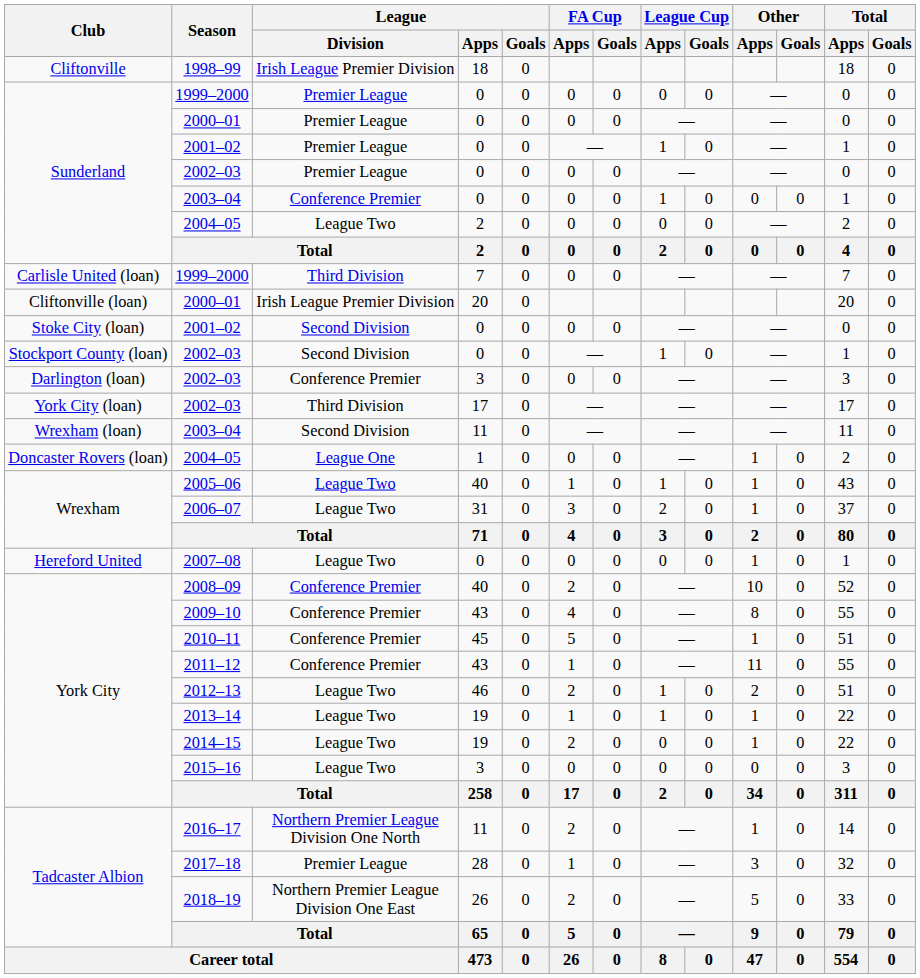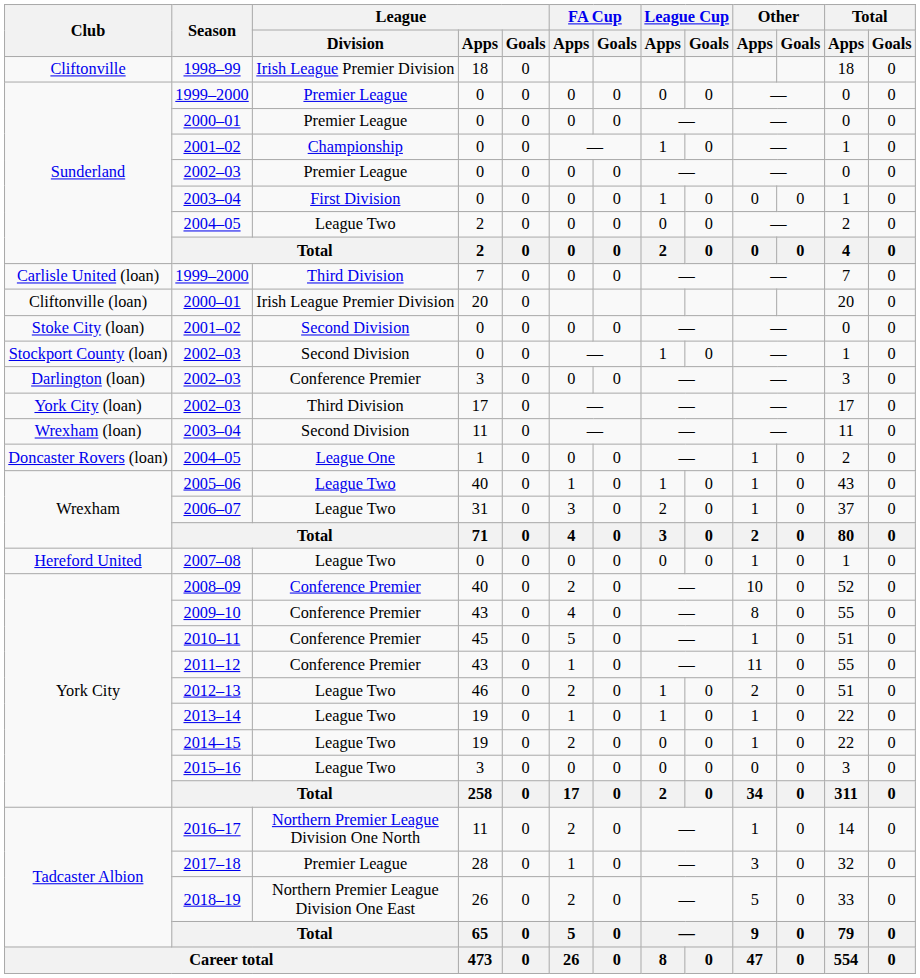 <table class=wikitable style=text-align:center>
 <tr>
 <th rowspan=2>Club</th>
 <th rowspan=2>Season</th>
 <th colspan=3>League</th>
 <th colspan=2><a href='#'>FA Cup</a></th>
 <th colspan=2><a href='#'>League Cup</a></th>
 <th colspan=2>Other</th>
 <th colspan=2>Total</th>
 </tr>
 <tr>
 <th>Division</th>
 <th>Apps</th>
 <th>Goals</th>
 <th>Apps</th>
 <th>Goals</th>
 <th>Apps</th>
 <th>Goals</th>
 <th>Apps</th>
 <th>Goals</th>
 <th>Apps</th>
 <th>Goals</th>
 </tr>
 <tr>
 <td><a href='#'>Cliftonville</a></td>
 <td><a href='#'>1998–99</a></td>
 <td><a href='#'>Irish League</a> Premier Division</td>
 <td>18</td>
 <td>0</td>
 <td></td>
 <td></td>
 <td></td>
 <td></td>
 <td></td>
 <td></td>
 <td>18</td>
 <td>0</td>
 </tr>
 <tr>
 <td rowspan=7><a href='#'>Sunderland</a></td>
 <td><a href='#'>1999–2000</a></td>
 <td><a href='#'>Premier League</a></td>
 <td>0</td>
 <td>0</td>
 <td>0</td>
 <td>0</td>
 <td>0</td>
 <td>0</td>
 <td colspan=2>—</td>
 <td>0</td>
 <td>0</td>
 </tr>
 <tr>
 <td><a href='#'>2000–01</a></td>
 <td>Premier League</td>
 <td>0</td>
 <td>0</td>
 <td>0</td>
 <td>0</td>
 <td colspan=2>—</td>
 <td colspan=2>—</td>
 <td>0</td>
 <td>0</td>
 </tr>
 <tr>
 <td><a href='#'>2001–02</a></td>
-<td>Premier League</td>
+<td><a href='#'>Championship</a></td>
 <td>0</td>
 <td>0</td>
 <td colspan=2>—</td>
 <td>1</td>
 <td>0</td>
 <td colspan=2>—</td>
 <td>1</td>
 <td>0</td>
 </tr>
 <tr>
 <td><a href='#'>2002–03</a></td>
 <td>Premier League</td>
 <td>0</td>
 <td>0</td>
 <td>0</td>
 <td>0</td>
 <td colspan=2>—</td>
 <td colspan=2>—</td>
 <td>0</td>
 <td>0</td>
 </tr>
 <tr>
 <td><a href='#'>2003–04</a></td>
-<td><a href='#'>Conference Premier</a></td>
+<td><a href='#'>First Division</a></td>
 <td>0</td>
 <td>0</td>
 <td>0</td>
 <td>0</td>
 <td>1</td>
 <td>0</td>
 <td>0</td>
 <td>0</td>
 <td>1</td>
 <td>0</td>
 </tr>
 <tr>
 <td><a href='#'>2004–05</a></td>
 <td>League Two</td>
 <td>2</td>
 <td>0</td>
 <td>0</td>
 <td>0</td>
 <td>0</td>
 <td>0</td>
 <td colspan=2>—</td>
 <td>2</td>
 <td>0</td>
 </tr>
 <tr>
 <th colspan=2>Total</th>
 <th>2</th>
 <th>0</th>
 <th>0</th>
 <th>0</th>
 <th>2</th>
 <th>0</th>
 <th>0</th>
 <th>0</th>
 <th>4</th>
 <th>0</th>
 </tr>
 <tr>
 <td><a href='#'>Carlisle United</a> (loan)</td>
 <td><a href='#'>1999–2000</a></td>
 <td><a href='#'>Third Division</a></td>
 <td>7</td>
 <td>0</td>
 <td>0</td>
 <td>0</td>
 <td colspan=2>—</td>
 <td colspan=2>—</td>
 <td>7</td>
 <td>0</td>
 </tr>
 <tr>
 <td>Cliftonville (loan)</td>
 <td><a href='#'>2000–01</a></td>
 <td>Irish League Premier Division</td>
 <td>20</td>
 <td>0</td>
 <td></td>
 <td></td>
 <td></td>
 <td></td>
 <td></td>
 <td></td>
 <td>20</td>
 <td>0</td>
 </tr>
 <tr>
 <td><a href='#'>Stoke City</a> (loan)</td>
 <td><a href='#'>2001–02</a></td>
 <td><a href='#'>Second Division</a></td>
 <td>0</td>
 <td>0</td>
 <td>0</td>
 <td>0</td>
 <td colspan=2>—</td>
 <td colspan=2>—</td>
 <td>0</td>
 <td>0</td>
 </tr>
 <tr>
 <td><a href='#'>Stockport County</a> (loan)</td>
 <td><a href='#'>2002–03</a></td>
 <td>Second Division</td>
 <td>0</td>
 <td>0</td>
 <td colspan=2>—</td>
 <td>1</td>
 <td>0</td>
 <td colspan=2>—</td>
 <td>1</td>
 <td>0</td>
 </tr>
 <tr>
 <td><a href='#'>Darlington</a> (loan)</td>
 <td><a href='#'>2002–03</a></td>
 <td>Conference Premier</td>
 <td>3</td>
 <td>0</td>
 <td>0</td>
 <td>0</td>
 <td colspan=2>—</td>
 <td colspan=2>—</td>
 <td>3</td>
 <td>0</td>
 </tr>
 <tr>
 <td><a href='#'>York City</a> (loan)</td>
 <td><a href='#'>2002–03</a></td>
 <td>Third Division</td>
 <td>17</td>
 <td>0</td>
 <td colspan=2>—</td>
 <td colspan=2>—</td>
 <td colspan=2>—</td>
 <td>17</td>
 <td>0</td>
 </tr>
 <tr>
 <td><a href='#'>Wrexham</a> (loan)</td>
 <td><a href='#'>2003–04</a></td>
 <td>Second Division</td>
 <td>11</td>
 <td>0</td>
 <td colspan=2>—</td>
 <td colspan=2>—</td>
 <td colspan=2>—</td>
 <td>11</td>
 <td>0</td>
 </tr>
 <tr>
 <td><a href='#'>Doncaster Rovers</a> (loan)</td>
 <td><a href='#'>2004–05</a></td>
 <td><a href='#'>League One</a></td>
 <td>1</td>
 <td>0</td>
 <td>0</td>
 <td>0</td>
 <td colspan=2>—</td>
 <td>1</td>
 <td>0</td>
 <td>2</td>
 <td>0</td>
 </tr>
 <tr>
 <td rowspan=3>Wrexham</td>
 <td><a href='#'>2005–06</a></td>
 <td><a href='#'>League Two</a></td>
 <td>40</td>
 <td>0</td>
 <td>1</td>
 <td>0</td>
 <td>1</td>
 <td>0</td>
 <td>1</td>
 <td>0</td>
 <td>43</td>
 <td>0</td>
 </tr>
 <tr>
 <td><a href='#'>2006–07</a></td>
 <td>League Two</td>
 <td>31</td>
 <td>0</td>
 <td>3</td>
 <td>0</td>
 <td>2</td>
 <td>0</td>
 <td>1</td>
 <td>0</td>
 <td>37</td>
 <td>0</td>
 </tr>
 <tr>
 <th colspan=2>Total</th>
 <th>71</th>
 <th>0</th>
 <th>4</th>
 <th>0</th>
 <th>3</th>
 <th>0</th>
 <th>2</th>
 <th>0</th>
 <th>80</th>
 <th>0</th>
 </tr>
 <tr>
 <td><a href='#'>Hereford United</a></td>
 <td><a href='#'>2007–08</a></td>
 <td>League Two</td>
 <td>0</td>
 <td>0</td>
 <td>0</td>
 <td>0</td>
 <td>0</td>
 <td>0</td>
 <td>1</td>
 <td>0</td>
 <td>1</td>
 <td>0</td>
 </tr>
 <tr>
 <td rowspan=9>York City</td>
 <td><a href='#'>2008–09</a></td>
 <td><a href='#'>Conference Premier</a></td>
 <td>40</td>
 <td>0</td>
 <td>2</td>
 <td>0</td>
 <td colspan=2>—</td>
 <td>10</td>
 <td>0</td>
 <td>52</td>
 <td>0</td>
 </tr>
 <tr>
 <td><a href='#'>2009–10</a></td>
 <td>Conference Premier</td>
 <td>43</td>
 <td>0</td>
 <td>4</td>
 <td>0</td>
 <td colspan=2>—</td>
 <td>8</td>
 <td>0</td>
 <td>55</td>
 <td>0</td>
 </tr>
 <tr>
 <td><a href='#'>2010–11</a></td>
 <td>Conference Premier</td>
 <td>45</td>
 <td>0</td>
 <td>5</td>
 <td>0</td>
 <td colspan=2>—</td>
 <td>1</td>
 <td>0</td>
 <td>51</td>
 <td>0</td>
 </tr>
 <tr>
 <td><a href='#'>2011–12</a></td>
 <td>Conference Premier</td>
 <td>43</td>
 <td>0</td>
 <td>1</td>
 <td>0</td>
 <td colspan=2>—</td>
 <td>11</td>
 <td>0</td>
 <td>55</td>
 <td>0</td>
 </tr>
 <tr>
 <td><a href='#'>2012–13</a></td>
 <td>League Two</td>
 <td>46</td>
 <td>0</td>
 <td>2</td>
 <td>0</td>
 <td>1</td>
 <td>0</td>
 <td>2</td>
 <td>0</td>
 <td>51</td>
 <td>0</td>
 </tr>
 <tr>
 <td><a href='#'>2013–14</a></td>
 <td>League Two</td>
 <td>19</td>
 <td>0</td>
 <td>1</td>
 <td>0</td>
 <td>1</td>
 <td>0</td>
 <td>1</td>
 <td>0</td>
 <td>22</td>
 <td>0</td>
 </tr>
 <tr>
 <td><a href='#'>2014–15</a></td>
 <td>League Two</td>
 <td>19</td>
 <td>0</td>
 <td>2</td>
 <td>0</td>
 <td>0</td>
 <td>0</td>
 <td>1</td>
 <td>0</td>
 <td>22</td>
 <td>0</td>
 </tr>
 <tr>
 <td><a href='#'>2015–16</a></td>
 <td>League Two</td>
 <td>3</td>
 <td>0</td>
 <td>0</td>
 <td>0</td>
 <td>0</td>
 <td>0</td>
 <td>0</td>
 <td>0</td>
 <td>3</td>
 <td>0</td>
 </tr>
 <tr>
 <th colspan=2>Total</th>
 <th>258</th>
 <th>0</th>
 <th>17</th>
 <th>0</th>
 <th>2</th>
 <th>0</th>
 <th>34</th>
 <th>0</th>
 <th>311</th>
 <th>0</th>
 </tr>
 <tr>
 <td rowspan=4><a href='#'>Tadcaster Albion</a></td>
 <td><a href='#'>2016–17</a></td>
 <td><a href='#'>Northern Premier League</a><br>Division One North</td>
 <td>11</td>
 <td>0</td>
 <td>2</td>
 <td>0</td>
 <td colspan=2>—</td>
 <td>1</td>
 <td>0</td>
 <td>14</td>
 <td>0</td>
 </tr>
 <tr>
 <td><a href='#'>2017–18</a></td>
 <td>Premier League</td>
 <td>28</td>
 <td>0</td>
 <td>1</td>
 <td>0</td>
 <td colspan=2>—</td>
 <td>3</td>
 <td>0</td>
 <td>32</td>
 <td>0</td>
 </tr>
 <tr>
 <td><a href='#'>2018–19</a></td>
 <td>Northern Premier League<br>Division One East</td>
 <td>26</td>
 <td>0</td>
 <td>2</td>
 <td>0</td>
 <td colspan=2>—</td>
 <td>5</td>
 <td>0</td>
 <td>33</td>
 <td>0</td>
 </tr>
 <tr>
 <th colspan=2>Total</th>
 <th>65</th>
 <th>0</th>
 <th>5</th>
 <th>0</th>
 <th colspan=2>—</th>
 <th>9</th>
 <th>0</th>
 <th>79</th>
 <th>0</th>
 </tr>
 <tr>
 <th colspan=3>Career total</th>
 <th>473</th>
 <th>0</th>
 <th>26</th>
 <th>0</th>
 <th>8</th>
 <th>0</th>
 <th>47</th>
 <th>0</th>
 <th>554</th>
 <th>0</th>
 </tr>
 </table>
